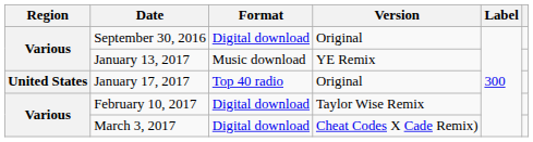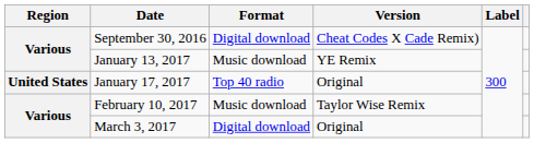 <table class="wikitable plainrowheaders">
 <tr>
 <th scope="col">Region</th>
 <th scope="col">Date</th>
 <th scope="col">Format</th>
 <th scope="col">Version</th>
 <th scope="col">Label</th>
 <th scope="col"></th>
 </tr>
 <tr>
 <th scope="row" rowspan="2">Various</th>
 <td>September 30, 2016</td>
 <td><a href='#'>Digital download</a></td>
-<td>Original</td>
+<td><a href='#'>Cheat Codes</a> X <a href='#'>Cade</a> Remix)</td>
 <td rowspan="5"><a href='#'>300</a></td>
 <td></td>
 </tr>
 <tr>
 <td>January 13, 2017</td>
 <td>Music download</td>
 <td>YE Remix</td>
 <td></td>
 </tr>
 <tr>
 <th scope="row">United States</th>
 <td>January 17, 2017</td>
 <td><a href='#'>Top 40 radio</a></td>
 <td>Original</td>
 <td></td>
 </tr>
 <tr>
 <th scope="row" rowspan="2">Various</th>
 <td>February 10, 2017</td>
-<td><a href='#'>Digital download</a></td>
+<td>Music download</td>
 <td>Taylor Wise Remix</td>
 <td></td>
 </tr>
 <tr>
 <td>March 3, 2017</td>
 <td><a href='#'>Digital download</a></td>
-<td><a href='#'>Cheat Codes</a> X <a href='#'>Cade</a> Remix)</td>
+<td>Original</td>
 <td></td>
 </tr>
 </table>
